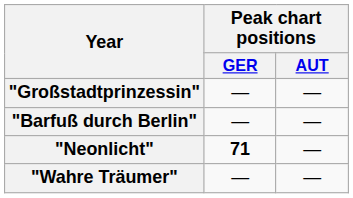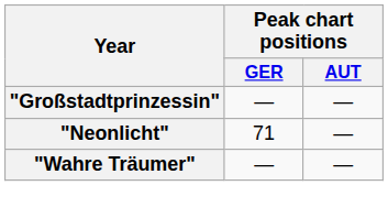 <table class="wikitable" style="text-align:center;" border="1">
 <tr>
 <th scope="col" rowspan="2">Year</th>
 <th scope="col" colspan="2">Peak chart positions</th>
 </tr>
 <tr>
 <th scope="col" style="width:4em;font-size:90%;"><a href='#'>GER</a></th>
 <th scope="col" style="width:4em;font-size:90%;"><a href='#'>AUT</a></th>
 </tr>
 <tr>
 <th scope="row">"Großstadtprinzessin"</th>
 <td>—</td>
 <td>—</td>
 </tr>
 <tr>
-<th scope="row">"Barfuß durch Berlin"</th>
-<td>—</td>
-<td>—</td>
-</tr>
-<tr>
 <th scope="row">"Neonlicht"</th>
-<td><strong>71</strong></td>
+<td>71</td>
 <td>—</td>
 </tr>
 <tr>
 <th scope="row">"Wahre Träumer"</th>
 <td>—</td>
 <td>—</td>
 </tr>
 </table>
